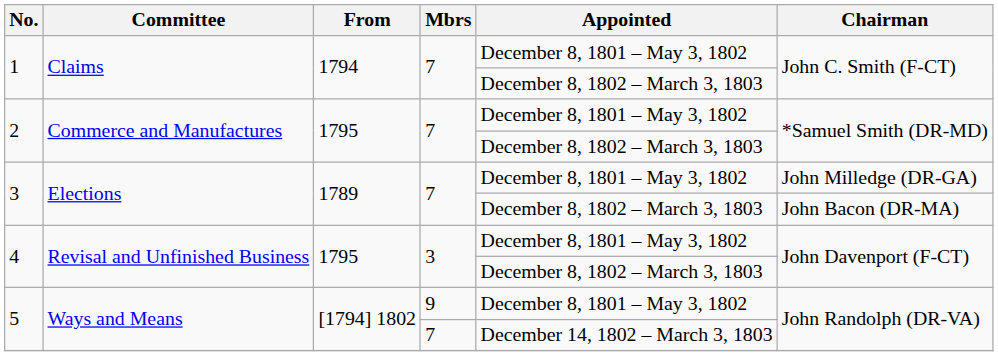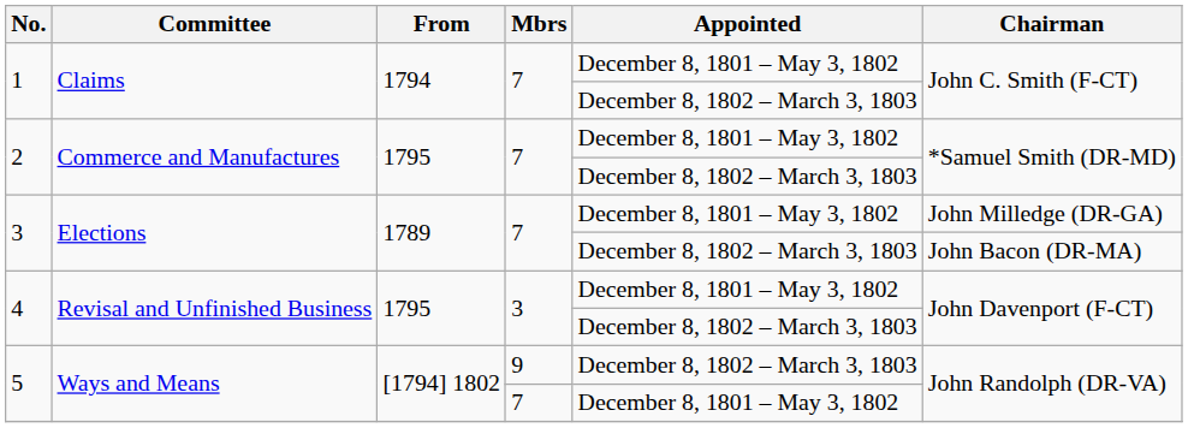 <table class="wikitable">
 <tr valign=bottom>
 <th>No.</th>
 <th>Committee</th>
 <th>From</th>
 <th>Mbrs</th>
 <th>Appointed</th>
 <th>Chairman</th>
 </tr>
 <tr>
 <td rowspan=2>1</td>
 <td rowspan=2><a href='#'>Claims</a></td>
 <td rowspan=2>1794</td>
 <td rowspan=2>7</td>
 <td>December 8, 1801 – May 3, 1802</td>
 <td rowspan=2>John C. Smith (F-CT)</td>
 </tr>
 <tr>
 <td>December 8, 1802 – March 3, 1803</td>
 </tr>
 <tr>
 <td rowspan=2>2</td>
 <td rowspan=2><a href='#'>Commerce and Manufactures</a></td>
 <td rowspan=2>1795</td>
 <td rowspan=2>7</td>
 <td>December 8, 1801 – May 3, 1802</td>
 <td rowspan=2>*Samuel Smith (DR-MD)</td>
 </tr>
 <tr>
 <td>December 8, 1802 – March 3, 1803</td>
 </tr>
 <tr>
 <td rowspan=2>3</td>
 <td rowspan=2><a href='#'>Elections</a></td>
 <td rowspan=2>1789</td>
 <td rowspan=2>7</td>
 <td>December 8, 1801 – May 3, 1802</td>
 <td>John Milledge (DR-GA)</td>
 </tr>
 <tr>
 <td>December 8, 1802 – March 3, 1803</td>
 <td>John Bacon (DR-MA)</td>
 </tr>
 <tr>
 <td rowspan=2>4</td>
 <td rowspan=2><a href='#'>Revisal and Unfinished Business</a></td>
 <td rowspan=2>1795</td>
 <td rowspan=2>3</td>
 <td>December 8, 1801 – May 3, 1802</td>
 <td rowspan=2>John Davenport (F-CT)</td>
 </tr>
 <tr>
 <td>December 8, 1802 – March 3, 1803</td>
 </tr>
 <tr>
 <td rowspan=2>5</td>
 <td rowspan=2><a href='#'>Ways and Means</a></td>
 <td rowspan=2>[1794] 1802</td>
 <td>9</td>
-<td>December 8, 1801 – May 3, 1802</td>
+<td>December 8, 1802 – March 3, 1803</td>
 <td rowspan=2>John Randolph (DR-VA)</td>
 </tr>
 <tr>
 <td>7</td>
-<td>December 14, 1802 – March 3, 1803</td>
+<td>December 8, 1801 – May 3, 1802</td>
 </tr>
 <tr>
 </tr>
 </table>
